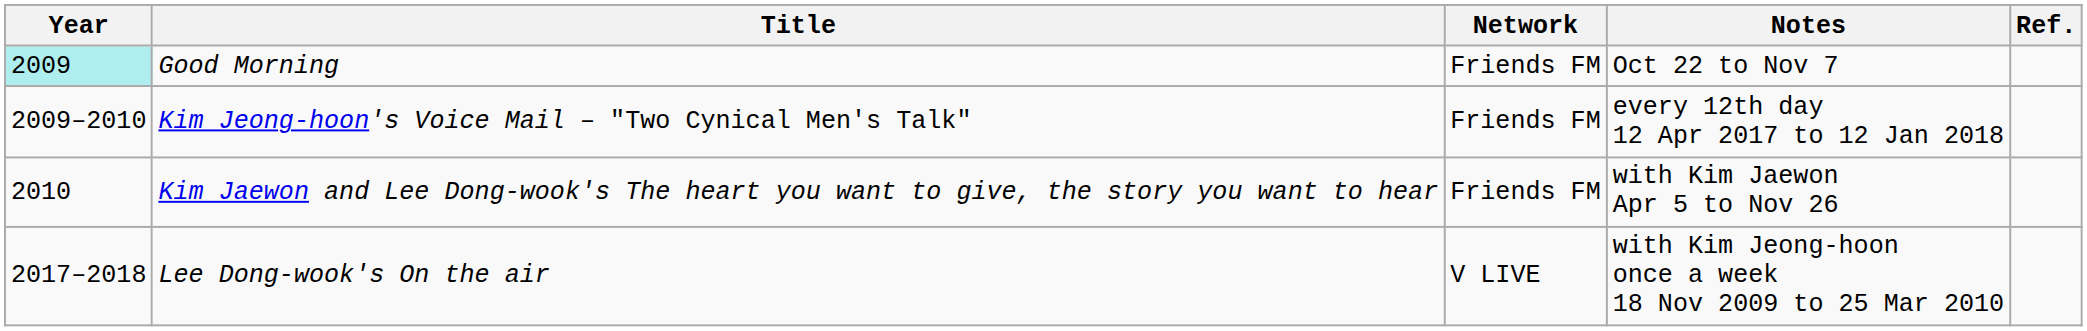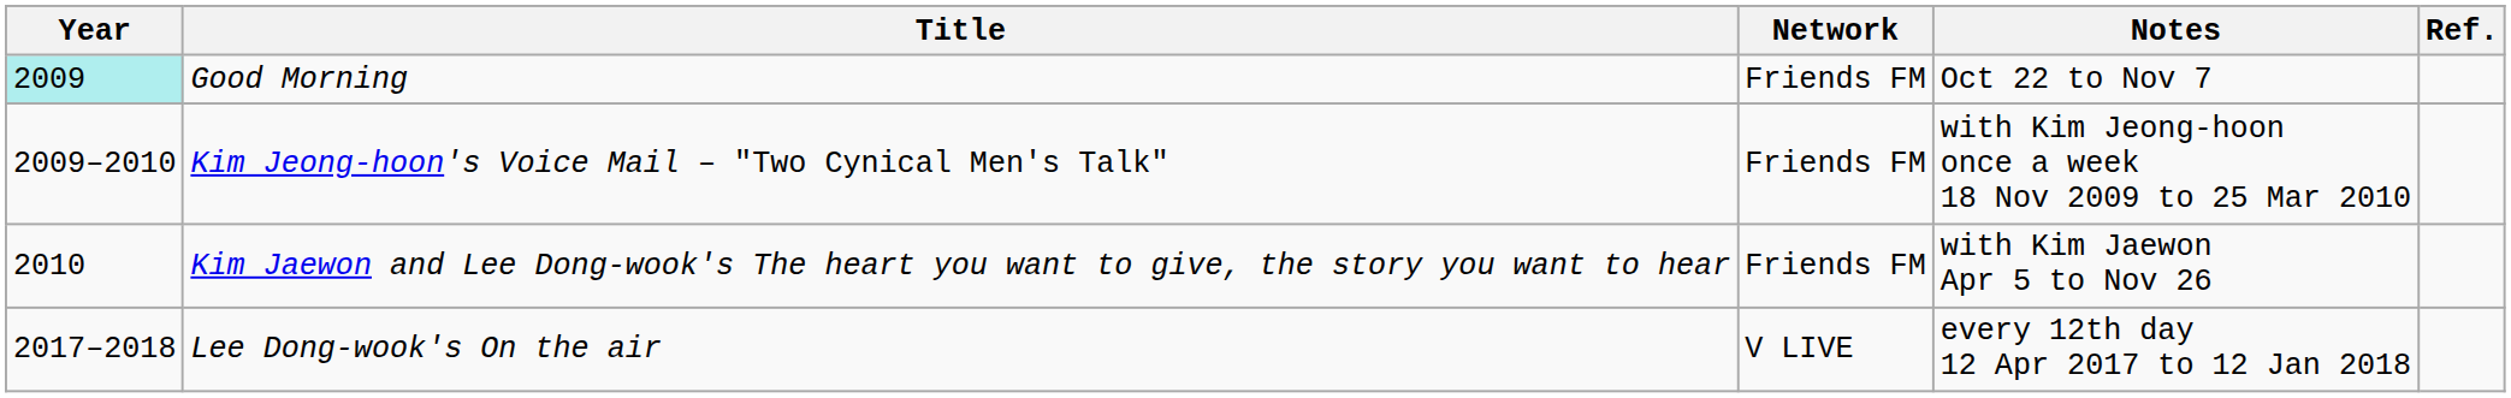 <table class="wikitable">
 <tr>
 <th>Year</th>
 <th>Title</th>
 <th>Network</th>
 <th>Notes</th>
 <th>Ref.</th>
 </tr>
 <tr>
 <td style="background: paleturquoise;">2009</td>
 <td><em>Good Morning</em> </td>
 <td>Friends FM </td>
 <td>Oct 22 to Nov 7</td>
 <td></td>
 </tr>
 <tr>
 <td>2009–2010</td>
 <td><em><a href='#'>Kim Jeong-hoon</a>'s Voice Mail</em> –  "Two Cynical Men's Talk" </td>
 <td>Friends FM</td>
-<td>every 12th day<br>12 Apr 2017 to 12 Jan 2018</td>
+<td>with Kim Jeong-hoon<br>once a week<br>18 Nov 2009 to 25 Mar 2010</td>
 <td></td>
 </tr>
 <tr>
 <td>2010</td>
 <td><em><a href='#'>Kim Jaewon</a> and Lee Dong-wook's The heart you want to give, the story you want to hear</em> </td>
 <td>Friends FM</td>
 <td>with Kim Jaewon<br>Apr 5 to Nov 26</td>
 <td></td>
 </tr>
 <tr>
 <td>2017–2018</td>
 <td><em>Lee Dong-wook's On the air</em></td>
 <td>V LIVE</td>
-<td>with Kim Jeong-hoon<br>once a week<br>18 Nov 2009 to 25 Mar 2010</td>
+<td>every 12th day<br>12 Apr 2017 to 12 Jan 2018</td>
 <td></td>
 </tr>
 </table>
